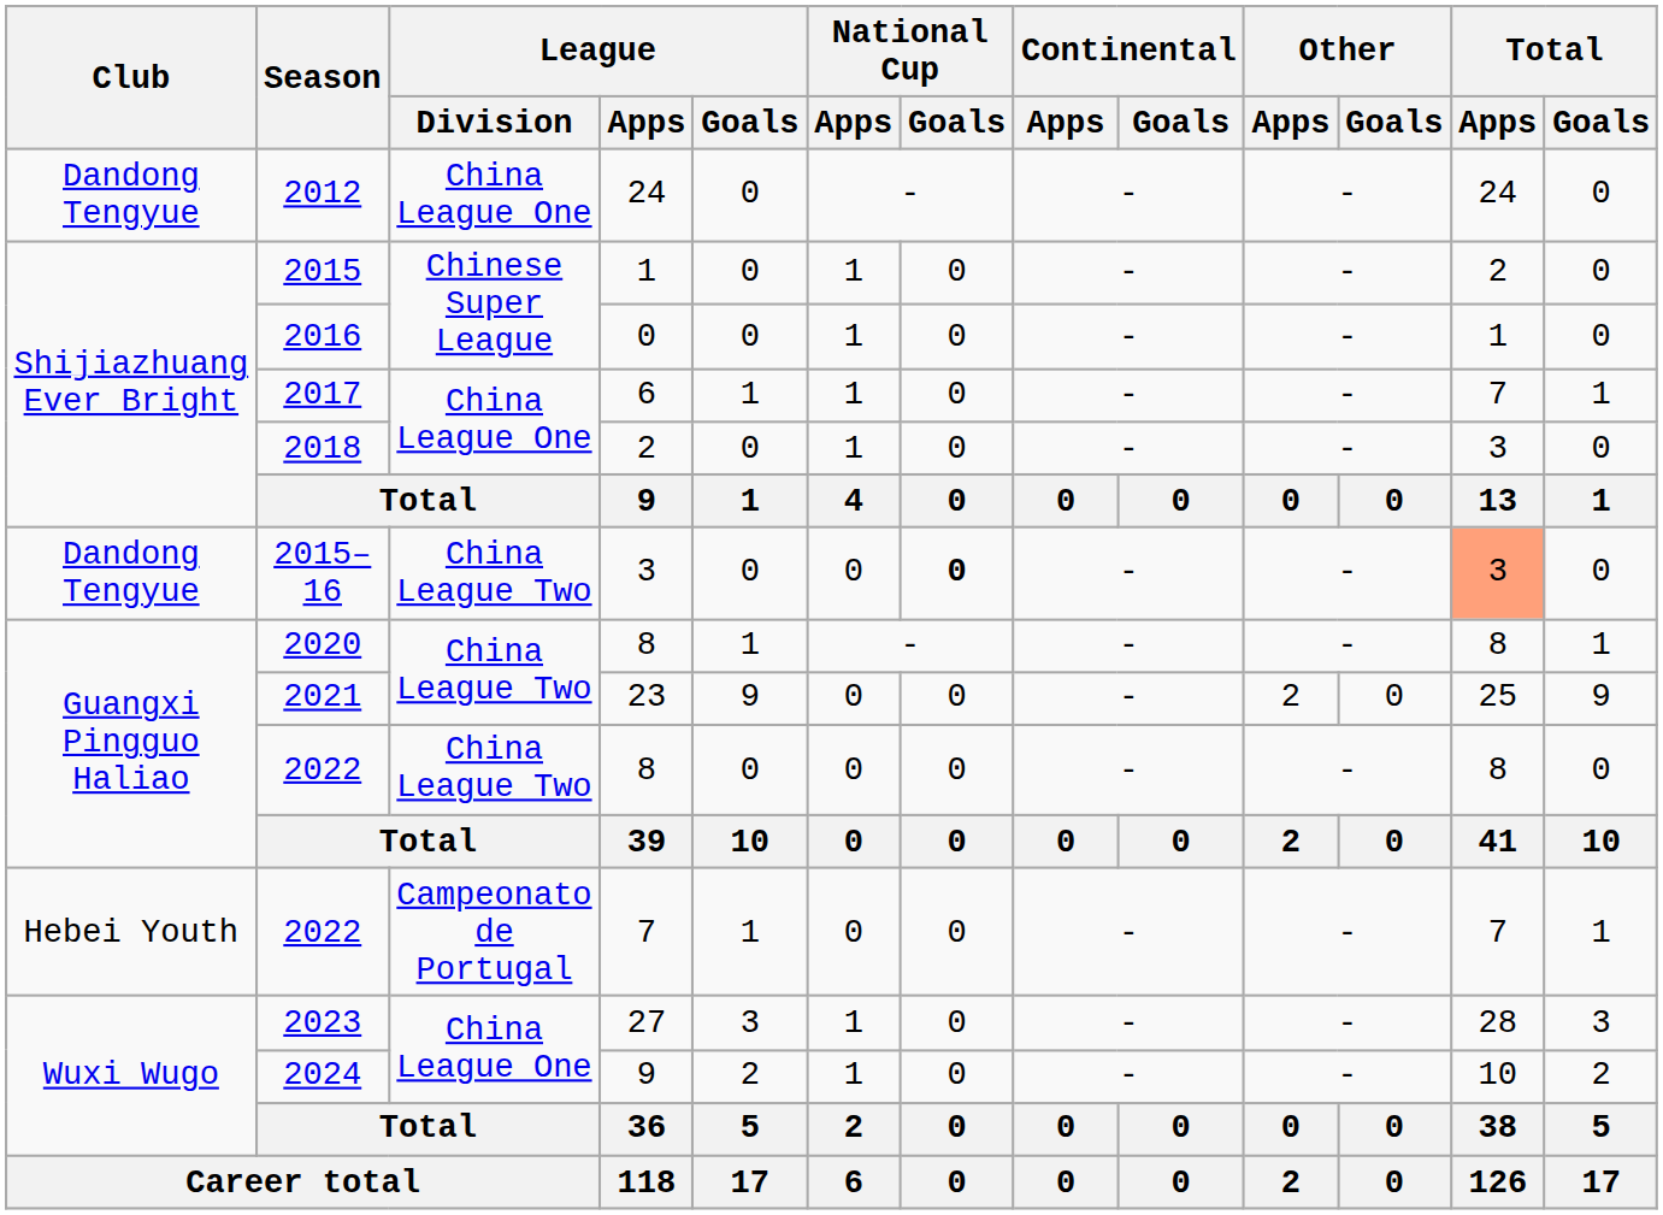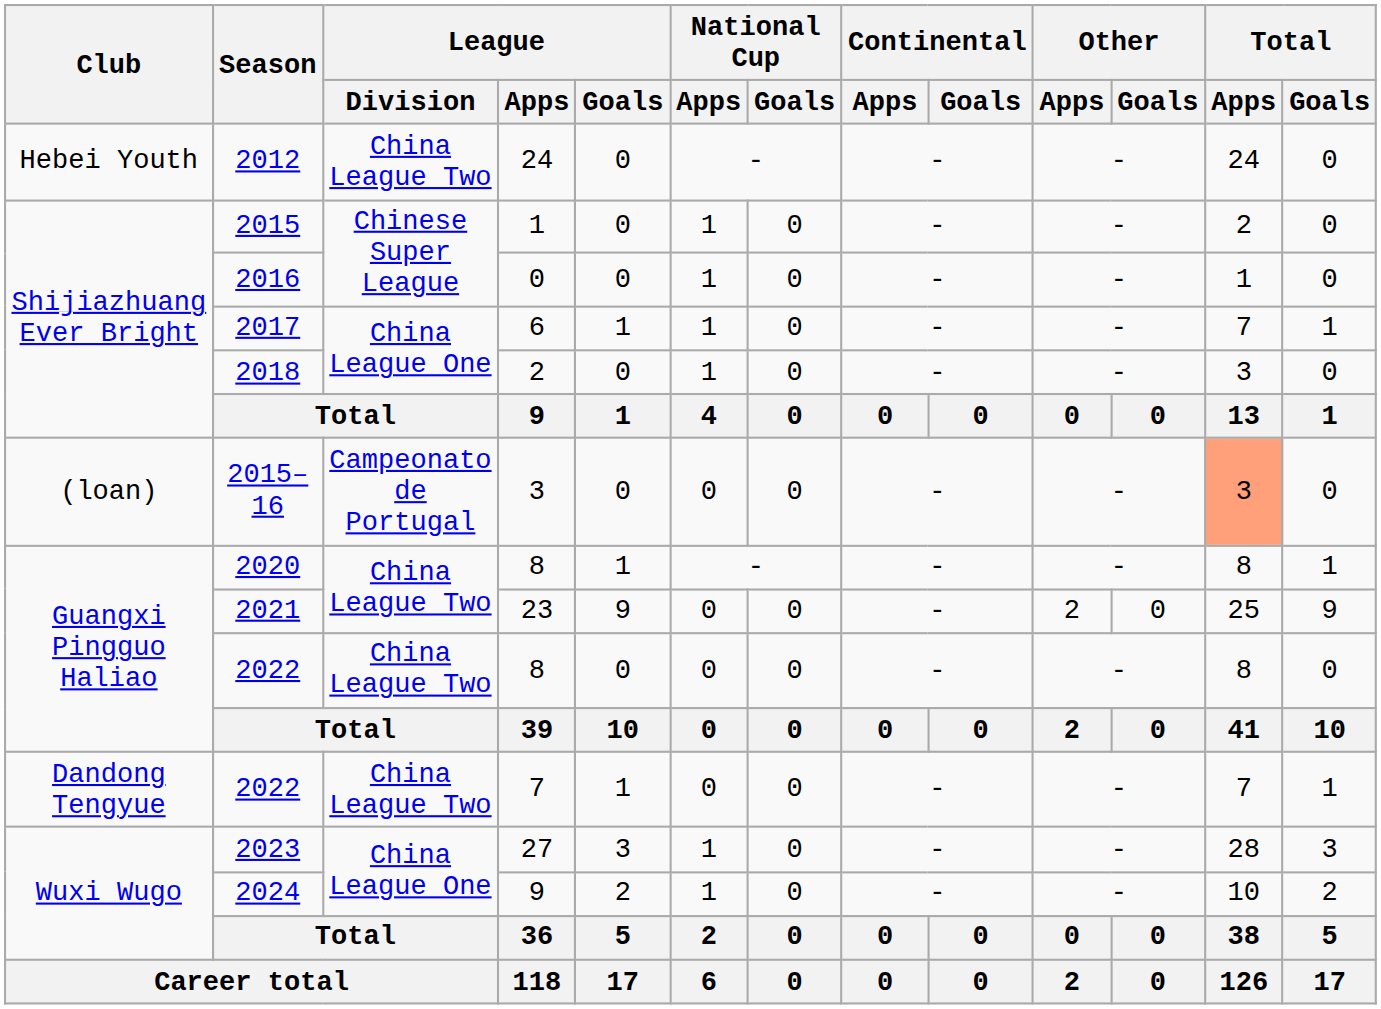 <table class="wikitable" style="text-align: center">
 <tr>
 <th rowspan="2">Club</th>
 <th rowspan="2">Season</th>
 <th colspan="3">League</th>
 <th colspan="2">National Cup</th>
 <th colspan="2">Continental</th>
 <th colspan="2">Other</th>
 <th colspan="2">Total</th>
 </tr>
 <tr>
 <th>Division</th>
 <th>Apps</th>
 <th>Goals</th>
 <th>Apps</th>
 <th>Goals</th>
 <th>Apps</th>
 <th>Goals</th>
 <th>Apps</th>
 <th>Goals</th>
 <th>Apps</th>
 <th>Goals</th>
 </tr>
 <tr>
-<td><a href='#'>Dandong Tengyue</a></td>
+<td>Hebei Youth</td>
 <td><a href='#'>2012</a></td>
-<td><a href='#'>China League One</a></td>
+<td><a href='#'>China League Two</a></td>
 <td>24</td>
 <td>0</td>
 <td colspan="2">-</td>
 <td colspan="2">-</td>
 <td colspan="2">-</td>
 <td>24</td>
 <td>0</td>
 </tr>
 <tr>
 <td rowspan=5><a href='#'>Shijiazhuang Ever Bright</a></td>
 <td><a href='#'>2015</a></td>
 <td rowspan=2><a href='#'>Chinese Super League</a></td>
 <td>1</td>
 <td>0</td>
 <td>1</td>
 <td>0</td>
 <td colspan="2">-</td>
 <td colspan="2">-</td>
 <td>2</td>
 <td>0</td>
 </tr>
 <tr>
 <td><a href='#'>2016</a></td>
 <td>0</td>
 <td>0</td>
 <td>1</td>
 <td>0</td>
 <td colspan="2">-</td>
 <td colspan="2">-</td>
 <td>1</td>
 <td>0</td>
 </tr>
 <tr>
 <td><a href='#'>2017</a></td>
 <td rowspan="2"><a href='#'>China League One</a></td>
 <td>6</td>
 <td>1</td>
 <td>1</td>
 <td>0</td>
 <td colspan="2">-</td>
 <td colspan="2">-</td>
 <td>7</td>
 <td>1</td>
 </tr>
 <tr>
 <td><a href='#'>2018</a></td>
 <td>2</td>
 <td>0</td>
 <td>1</td>
 <td>0</td>
 <td colspan="2">-</td>
 <td colspan="2">-</td>
 <td>3</td>
 <td>0</td>
 </tr>
 <tr>
 <th colspan=2>Total</th>
 <th>9</th>
 <th>1</th>
 <th>4</th>
 <th>0</th>
 <th>0</th>
 <th>0</th>
 <th>0</th>
 <th>0</th>
 <th>13</th>
 <th>1</th>
 </tr>
 <tr>
-<td><a href='#'>Dandong Tengyue</a></td>
+<td> (loan)</td>
 <td><a href='#'>2015–16</a></td>
-<td><a href='#'>China League Two</a></td>
+<td><a href='#'>Campeonato de Portugal</a></td>
 <td>3</td>
 <td>0</td>
 <td>0</td>
-<td><strong>0</strong></td>
+<td>0</td>
 <td colspan="2">-</td>
 <td colspan="2">-</td>
 <td style="background: lightsalmon;">3</td>
 <td>0</td>
 </tr>
 <tr>
 <td rowspan=4><a href='#'>Guangxi Pingguo Haliao</a></td>
 <td><a href='#'>2020</a></td>
 <td rowspan=2><a href='#'>China League Two</a></td>
 <td>8</td>
 <td>1</td>
 <td colspan="2">-</td>
 <td colspan="2">-</td>
 <td colspan="2">-</td>
 <td>8</td>
 <td>1</td>
 </tr>
 <tr>
 <td><a href='#'>2021</a></td>
 <td>23</td>
 <td>9</td>
 <td>0</td>
 <td>0</td>
 <td colspan="2">-</td>
 <td>2</td>
 <td>0</td>
 <td>25</td>
 <td>9</td>
 </tr>
 <tr>
 <td><a href='#'>2022</a></td>
 <td><a href='#'>China League Two</a></td>
 <td>8</td>
 <td>0</td>
 <td>0</td>
 <td>0</td>
 <td colspan="2">-</td>
 <td colspan="2">-</td>
 <td>8</td>
 <td>0</td>
 </tr>
 <tr>
 <th colspan=2>Total</th>
 <th>39</th>
 <th>10</th>
 <th>0</th>
 <th>0</th>
 <th>0</th>
 <th>0</th>
 <th>2</th>
 <th>0</th>
 <th>41</th>
 <th>10</th>
 </tr>
 <tr>
-<td>Hebei Youth</td>
+<td><a href='#'>Dandong Tengyue</a></td>
 <td><a href='#'>2022</a></td>
-<td><a href='#'>Campeonato de Portugal</a></td>
+<td><a href='#'>China League Two</a></td>
 <td>7</td>
 <td>1</td>
 <td>0</td>
 <td>0</td>
 <td colspan="2">-</td>
 <td colspan="2">-</td>
 <td>7</td>
 <td>1</td>
 </tr>
 <tr>
 <td rowspan=3><a href='#'>Wuxi Wugo</a></td>
 <td><a href='#'>2023</a></td>
 <td rowspan=2><a href='#'>China League One</a></td>
 <td>27</td>
 <td>3</td>
 <td>1</td>
 <td>0</td>
 <td colspan="2">-</td>
 <td colspan="2">-</td>
 <td>28</td>
 <td>3</td>
 </tr>
 <tr>
 <td><a href='#'>2024</a></td>
 <td>9</td>
 <td>2</td>
 <td>1</td>
 <td>0</td>
 <td colspan="2">-</td>
 <td colspan="2">-</td>
 <td>10</td>
 <td>2</td>
 </tr>
 <tr>
 <th colspan=2>Total</th>
 <th>36</th>
 <th>5</th>
 <th>2</th>
 <th>0</th>
 <th>0</th>
 <th>0</th>
 <th>0</th>
 <th>0</th>
 <th>38</th>
 <th>5</th>
 </tr>
 <tr>
 <th colspan=3>Career total</th>
 <th>118</th>
 <th>17</th>
 <th>6</th>
 <th>0</th>
 <th>0</th>
 <th>0</th>
 <th>2</th>
 <th>0</th>
 <th>126</th>
 <th>17</th>
 </tr>
 </table>
